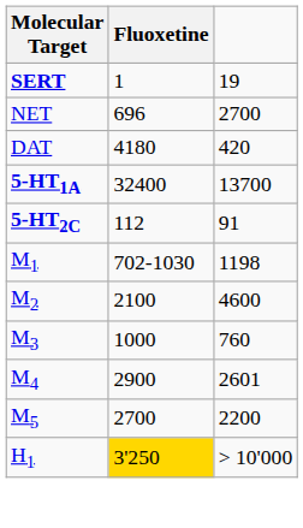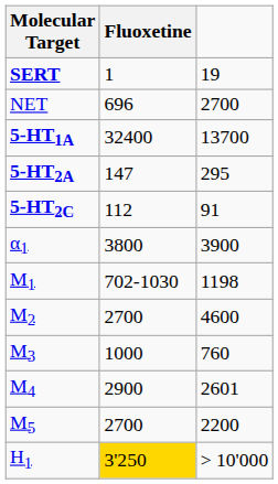 <table class="wikitable sortable" style="float:right">
 <tr>
 <th scope="col">Molecular<br>Target</th>
 <th scope="col">Fluoxetine</th>
 </tr>
 <tr>
 <td><a href='#'><strong>SERT</strong></a></td>
 <td>1</td>
 <td>19</td>
 </tr>
 <tr>
 <td><a href='#'>NET</a></td>
 <td>696</td>
 <td>2700</td>
 </tr>
 <tr>
-<td><a href='#'>DAT</a></td>
-<td>4180</td>
-<td>420</td>
-</tr>
-<tr>
 <td><a href='#'><strong>5-HT<sub>1A</sub></strong></a></td>
 <td>32400</td>
 <td>13700</td>
 </tr>
 <tr>
+<td><a href='#'><strong>5-HT<sub>2A</sub></strong></a></td>
+<td>147</td>
+<td>295</td>
+</tr>
+<tr>
 <td><a href='#'><strong>5-HT<sub>2C</sub></strong></a></td>
 <td>112</td>
 <td>91</td>
+</tr>
+<tr>
+<td><a href='#'>α<sub>1</sub></a></td>
+<td>3800</td>
+<td>3900</td>
 </tr>
 <tr>
 <td><a href='#'>M<sub>1</sub></a></td>
 <td>702-1030</td>
 <td>1198</td>
 </tr>
 <tr>
 <td><a href='#'>M<sub>2</sub></a></td>
-<td>2100</td>
+<td>2700</td>
 <td>4600</td>
 </tr>
 <tr>
 <td><a href='#'>M<sub>3</sub></a></td>
 <td>1000</td>
 <td>760</td>
 </tr>
 <tr>
 <td><a href='#'>M<sub>4</sub></a></td>
 <td>2900</td>
 <td>2601</td>
 </tr>
 <tr>
 <td><a href='#'>M<sub>5</sub></a></td>
 <td>2700</td>
 <td>2200</td>
 </tr>
 <tr>
 <td><a href='#'>H<sub>1</sub></a></td>
 <td style="background: gold;">3'250</td>
 <td>> 10'000</td>
 </tr>
 </table>
